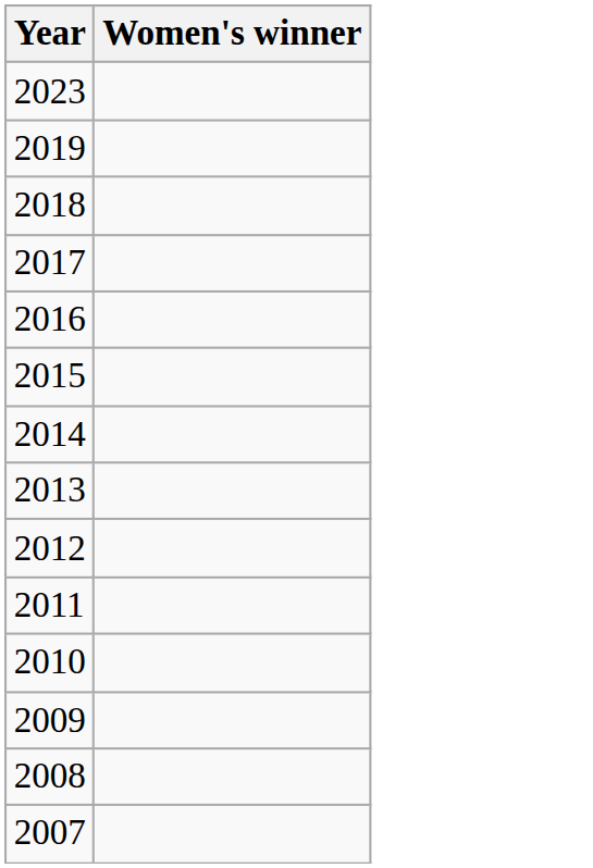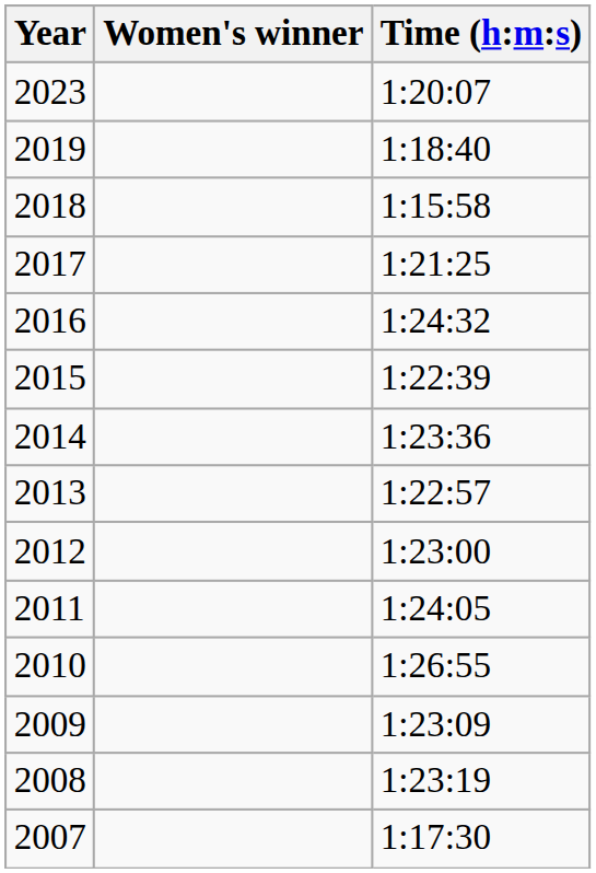 <table class="wikitable sortable">
 <tr>
 <th>Year</th>
 <th>Women's winner</th>
+<th>Time (<a href='#'>h</a>:<a href='#'>m</a>:<a href='#'>s</a>)</th>
 </tr>
 <tr>
 <td>2023</td>
 <td></td>
+<td>1:20:07</td>
 </tr>
 <tr>
 <td>2019</td>
 <td></td>
+<td>1:18:40</td>
 </tr>
 <tr>
 <td>2018</td>
 <td></td>
+<td>1:15:58</td>
 </tr>
 <tr>
 <td>2017</td>
 <td></td>
+<td>1:21:25</td>
 </tr>
 <tr>
 <td>2016</td>
 <td></td>
+<td>1:24:32</td>
 </tr>
 <tr>
 <td>2015</td>
 <td></td>
+<td>1:22:39</td>
 </tr>
 <tr>
 <td>2014</td>
 <td></td>
+<td>1:23:36</td>
 </tr>
 <tr>
 <td>2013</td>
 <td></td>
+<td>1:22:57</td>
 </tr>
 <tr>
 <td>2012</td>
 <td></td>
+<td>1:23:00</td>
 </tr>
 <tr>
 <td>2011</td>
 <td></td>
+<td>1:24:05</td>
 </tr>
 <tr>
 <td>2010</td>
 <td></td>
+<td>1:26:55</td>
 </tr>
 <tr>
 <td>2009</td>
 <td></td>
+<td>1:23:09</td>
 </tr>
 <tr>
 <td>2008</td>
 <td></td>
+<td>1:23:19</td>
 </tr>
 <tr>
 <td>2007</td>
 <td></td>
+<td>1:17:30</td>
 </tr>
 </table>
